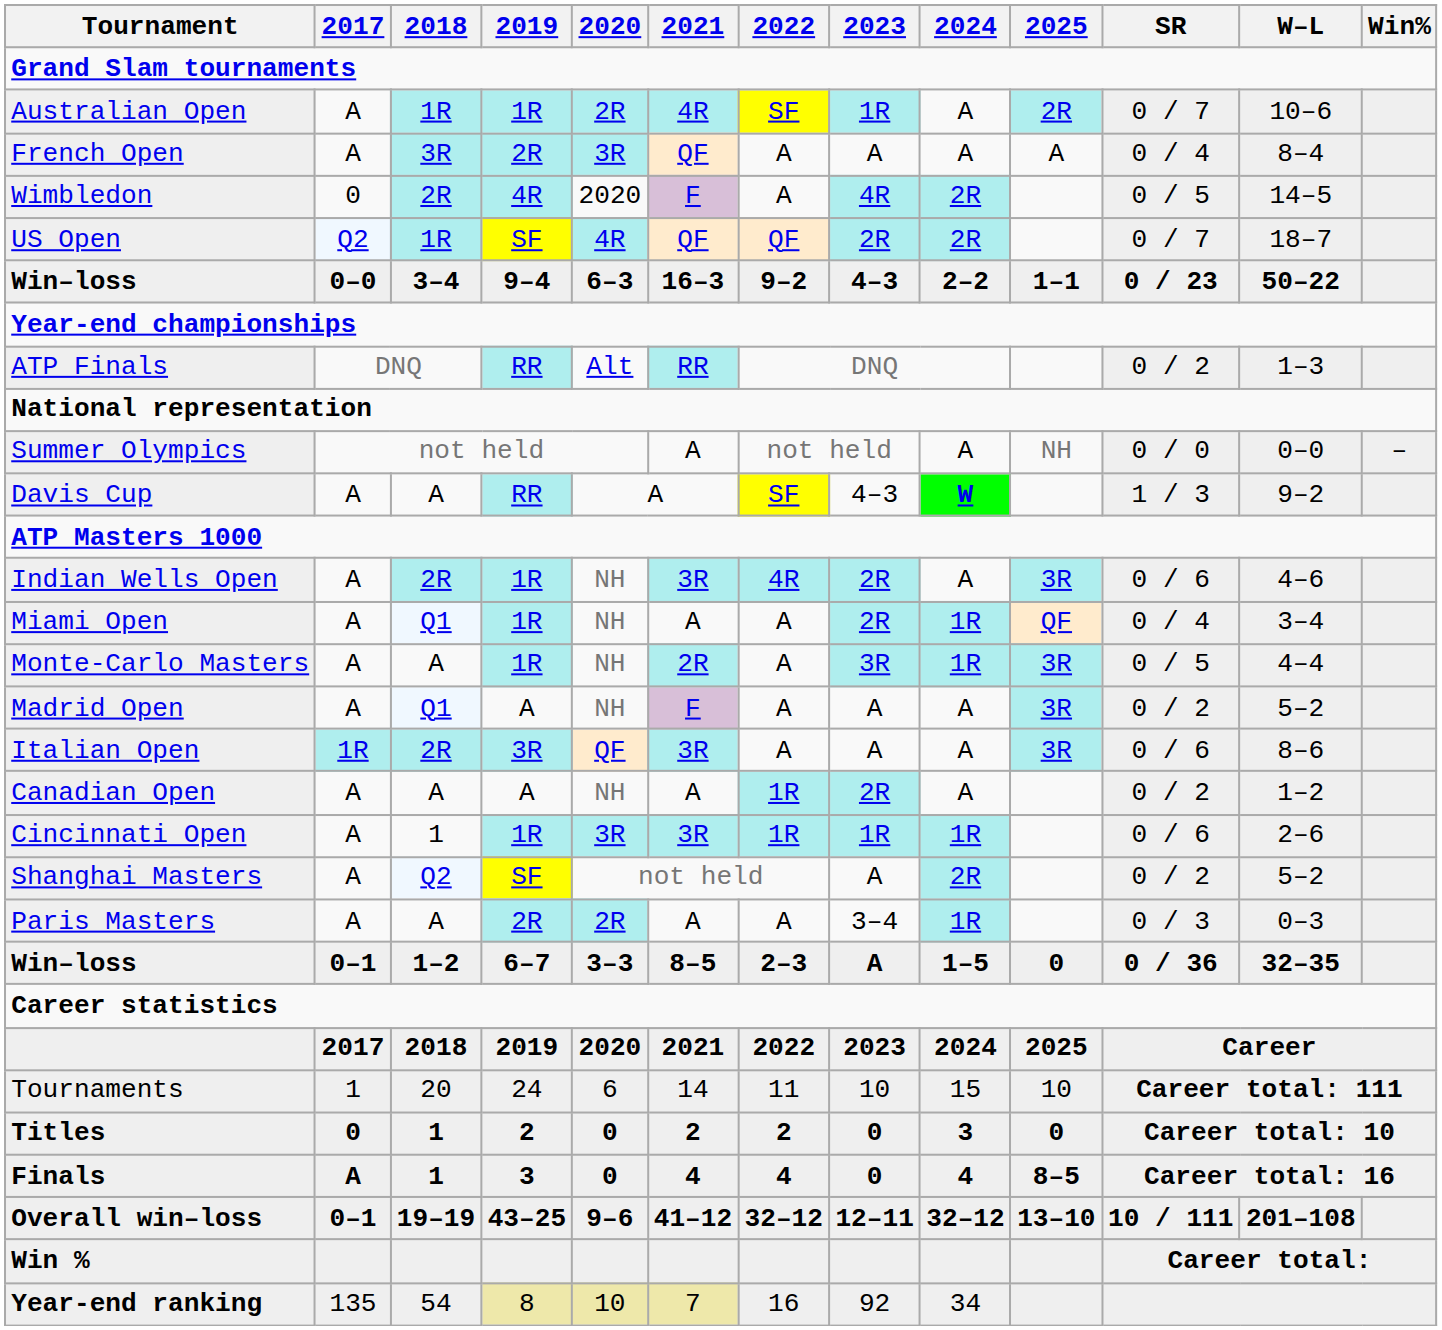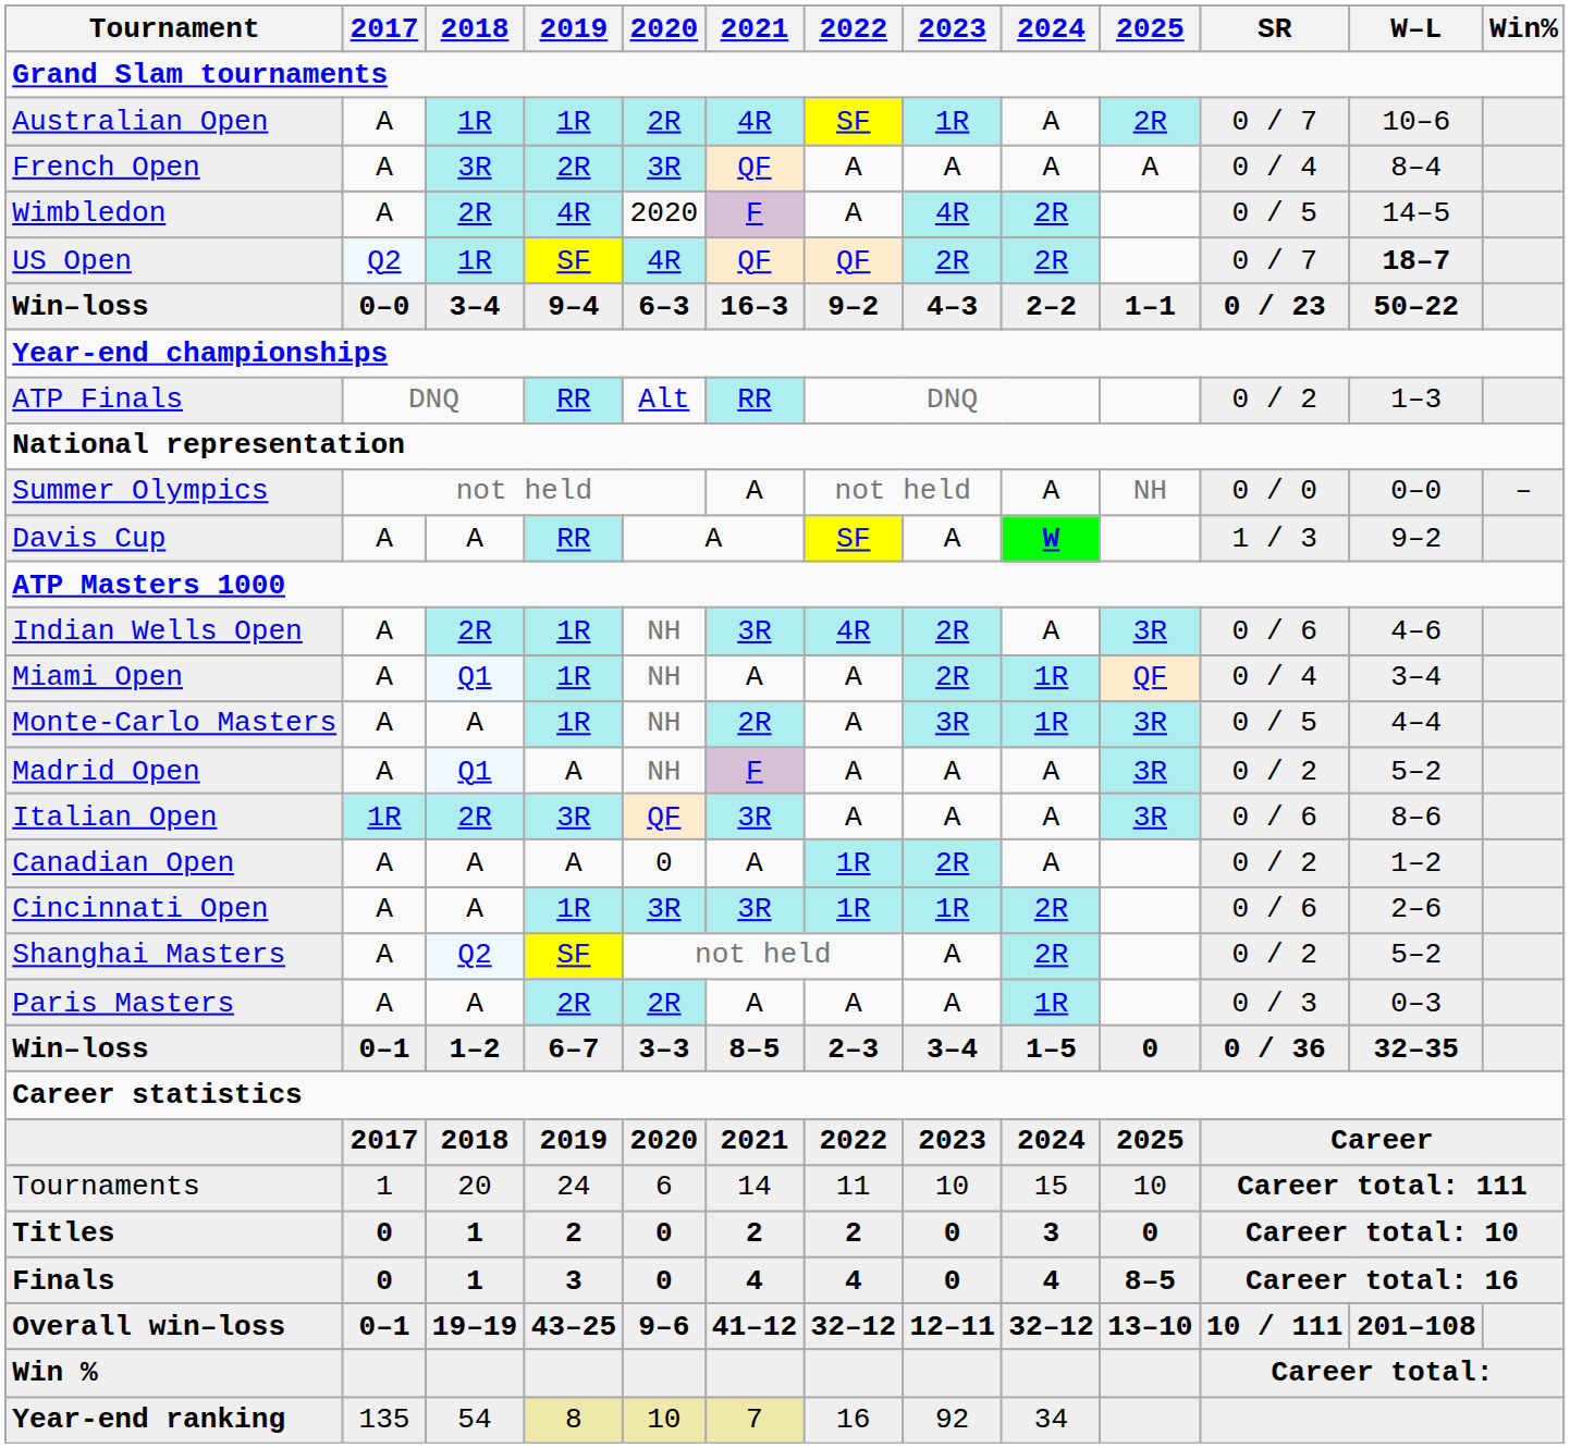 <table class=wikitable style=text-align:center;>
 <tr>
 <th>Tournament</th>
 <th><a href='#'>2017</a></th>
 <th><a href='#'>2018</a></th>
 <th><a href='#'>2019</a></th>
 <th><a href='#'>2020</a></th>
 <th><a href='#'>2021</a></th>
 <th><a href='#'>2022</a></th>
 <th><a href='#'>2023</a></th>
 <th><a href='#'>2024</a></th>
 <th><a href='#'>2025</a></th>
 <th>SR</th>
 <th>W–L</th>
 <th>Win%</th>
 </tr>
 <tr>
 <td colspan="13" align="left"><strong><a href='#'>Grand Slam tournaments</a></strong></td>
 </tr>
 <tr>
 <td bgcolor=efefef align=left><a href='#'>Australian Open</a></td>
 <td>A</td>
 <td style=background:#afeeee><a href='#'>1R</a></td>
 <td style=background:#afeeee><a href='#'>1R</a></td>
 <td style=background:#afeeee><a href='#'>2R</a></td>
 <td style=background:#afeeee><a href='#'>4R</a></td>
 <td style=background:yellow><a href='#'>SF</a></td>
 <td style=background:#afeeee><a href='#'>1R</a></td>
 <td>A</td>
 <td style=background:#afeeee><a href='#'>2R</a></td>
 <td bgcolor=efefef>0 / 7</td>
 <td bgcolor=efefef>10–6</td>
 <td bgcolor=efefef></td>
 </tr>
 <tr>
 <td bgcolor=efefef align=left><a href='#'>French Open</a></td>
 <td>A</td>
 <td style=background:#afeeee><a href='#'>3R</a></td>
 <td style=background:#afeeee><a href='#'>2R</a></td>
 <td style=background:#afeeee><a href='#'>3R</a></td>
 <td style=background:#ffebcd><a href='#'>QF</a></td>
 <td>A</td>
 <td>A</td>
 <td>A</td>
 <td>A</td>
 <td bgcolor=efefef>0 / 4</td>
 <td bgcolor=efefef>8–4</td>
 <td bgcolor=efefef></td>
 </tr>
 <tr>
 <td bgcolor=efefef align=left><a href='#'>Wimbledon</a></td>
-<td>0</td>
+<td>A</td>
 <td style=background:#afeeee><a href='#'>2R</a></td>
 <td style=background:#afeeee><a href='#'>4R</a></td>
 <td>2020</td>
 <td style=background:thistle><a href='#'>F</a></td>
 <td>A</td>
 <td style=background:#afeeee><a href='#'>4R</a></td>
 <td style=background:#afeeee><a href='#'>2R</a></td>
 <td></td>
 <td bgcolor=efefef>0 / 5</td>
 <td bgcolor=efefef>14–5</td>
 <td bgcolor=efefef></td>
 </tr>
 <tr>
 <td bgcolor=efefef align=left><a href='#'>US Open</a></td>
 <td style=background:#f0f8ff><a href='#'>Q2</a></td>
 <td style=background:#afeeee><a href='#'>1R</a></td>
 <td style=background:yellow><a href='#'>SF</a></td>
 <td style=background:#afeeee><a href='#'>4R</a></td>
 <td style=background:#ffebcd><a href='#'>QF</a></td>
 <td style=background:#ffebcd><a href='#'>QF</a></td>
 <td style=background:#afeeee><a href='#'>2R</a></td>
 <td style=background:#afeeee><a href='#'>2R</a></td>
 <td></td>
 <td bgcolor=efefef>0 / 7</td>
-<td bgcolor=efefef>18–7</td>
+<td bgcolor=efefef><strong>18–7</strong></td>
 <td bgcolor=efefef></td>
 </tr>
 <tr style=font-weight:bold;background:#efefef>
 <td style=text-align:left>Win–loss</td>
 <td>0–0</td>
 <td>3–4</td>
 <td>9–4</td>
 <td>6–3</td>
 <td>16–3</td>
 <td>9–2</td>
 <td>4–3</td>
 <td>2–2</td>
 <td>1–1</td>
 <td>0 / 23</td>
 <td>50–22</td>
 <td></td>
 </tr>
 <tr>
 <td colspan="13" style="text-align:left"><strong><a href='#'>Year-end championships</a></strong></td>
 </tr>
 <tr>
 <td align=left style=background:#efefef><a href='#'>ATP Finals</a></td>
 <td colspan=2 style=color:#767676>DNQ</td>
 <td style=background:#afeeee><a href='#'>RR</a></td>
 <td><a href='#'>Alt</a></td>
 <td style=background:#afeeee><a href='#'>RR</a></td>
 <td colspan=3 style=color:#767676>DNQ</td>
 <td></td>
 <td bgcolor=efefef>0 / 2</td>
 <td bgcolor=efefef>1–3</td>
 <td bgcolor=efefef></td>
 </tr>
 <tr>
 <td colspan="13" style=text-align:left><strong>National representation</strong></td>
 </tr>
 <tr>
 <td bgcolor=efefef align=left><a href='#'>Summer Olympics</a></td>
 <td colspan=4 style=color:#767676>not held</td>
 <td>A</td>
 <td colspan=2 style=color:#767676>not held</td>
 <td>A</td>
 <td style=color:#767676>NH</td>
 <td bgcolor=efefef>0 / 0</td>
 <td bgcolor=efefef>0–0</td>
 <td bgcolor=efefef>–</td>
 </tr>
 <tr>
 <td bgcolor=efefef align=left><a href='#'>Davis Cup</a></td>
 <td>A</td>
 <td>A</td>
 <td style=background:#afeeee><a href='#'>RR</a></td>
 <td colspan=2>A</td>
 <td style=background:yellow><a href='#'>SF</a></td>
-<td>4–3</td>
+<td>A</td>
 <td style=background:lime><a href='#'><strong>W</strong></a></td>
 <td></td>
 <td bgcolor=efefef>1 / 3</td>
 <td bgcolor=efefef>9–2</td>
 <td bgcolor=efefef></td>
 </tr>
 <tr>
 <td colspan="13" align="left"><strong><a href='#'>ATP Masters 1000</a></strong></td>
 </tr>
 <tr>
 <td bgcolor=efefef align=left><a href='#'>Indian Wells Open</a></td>
 <td>A</td>
 <td style=background:#afeeee><a href='#'>2R</a></td>
 <td style=background:#afeeee><a href='#'>1R</a></td>
 <td style=color:#767676>NH</td>
 <td style=background:#afeeee><a href='#'>3R</a></td>
 <td style=background:#afeeee><a href='#'>4R</a></td>
 <td style=background:#afeeee><a href='#'>2R</a></td>
 <td>A</td>
 <td style=background:#afeeee><a href='#'>3R</a></td>
 <td bgcolor=efefef>0 / 6</td>
 <td bgcolor=efefef>4–6</td>
 <td bgcolor=efefef></td>
 </tr>
 <tr>
 <td bgcolor=efefef align=left><a href='#'>Miami Open</a></td>
 <td>A</td>
 <td style=background:#f0f8ff><a href='#'>Q1</a></td>
 <td style=background:#afeeee><a href='#'>1R</a></td>
 <td style=color:#767676>NH</td>
 <td>A</td>
 <td>A</td>
 <td style=background:#afeeee><a href='#'>2R</a></td>
 <td style=background:#afeeee><a href='#'>1R</a></td>
 <td style=background:#ffebcd><a href='#'>QF</a></td>
 <td bgcolor=efefef>0 / 4</td>
 <td bgcolor=efefef>3–4</td>
 <td bgcolor=efefef></td>
 </tr>
 <tr>
 <td bgcolor=efefef align=left><a href='#'>Monte-Carlo Masters</a></td>
 <td>A</td>
 <td>A</td>
 <td style=background:#afeeee><a href='#'>1R</a></td>
 <td style=color:#767676>NH</td>
 <td style=background:#afeeee><a href='#'>2R</a></td>
 <td>A</td>
 <td style=background:#afeeee><a href='#'>3R</a></td>
 <td style=background:#afeeee><a href='#'>1R</a></td>
 <td style=background:#afeeee><a href='#'>3R</a></td>
 <td bgcolor=efefef>0 / 5</td>
 <td bgcolor=efefef>4–4</td>
 <td bgcolor=efefef></td>
 </tr>
 <tr>
 <td bgcolor=efefef align=left><a href='#'>Madrid Open</a></td>
 <td>A</td>
 <td style=background:#f0f8ff><a href='#'>Q1</a></td>
 <td>A</td>
 <td style=color:#767676>NH</td>
 <td style=background:thistle><a href='#'>F</a></td>
 <td>A</td>
 <td>A</td>
 <td>A</td>
 <td style=background:#afeeee><a href='#'>3R</a></td>
 <td bgcolor=efefef>0 / 2</td>
 <td bgcolor=efefef>5–2</td>
 <td bgcolor=efefef></td>
 </tr>
 <tr>
 <td bgcolor=efefef align=left><a href='#'>Italian Open</a></td>
 <td style=background:#afeeee><a href='#'>1R</a></td>
 <td style=background:#afeeee><a href='#'>2R</a></td>
 <td style=background:#afeeee><a href='#'>3R</a></td>
 <td style=background:#ffebcd><a href='#'>QF</a></td>
 <td style=background:#afeeee><a href='#'>3R</a></td>
 <td>A</td>
 <td>A</td>
 <td>A</td>
 <td style=background:#afeeee><a href='#'>3R</a></td>
 <td bgcolor=efefef>0 / 6</td>
 <td bgcolor=efefef>8–6</td>
 <td bgcolor=efefef></td>
 </tr>
 <tr>
 <td bgcolor=efefef align=left><a href='#'>Canadian Open</a></td>
 <td>A</td>
 <td>A</td>
 <td>A</td>
-<td style=color:#767676>NH</td>
+<td>0</td>
 <td>A</td>
 <td style=background:#afeeee><a href='#'>1R</a></td>
 <td style=background:#afeeee><a href='#'>2R</a></td>
 <td>A</td>
 <td></td>
 <td bgcolor=efefef>0 / 2</td>
 <td bgcolor=efefef>1–2</td>
 <td bgcolor=efefef></td>
 </tr>
 <tr>
 <td bgcolor=efefef align=left><a href='#'>Cincinnati Open</a></td>
 <td>A</td>
-<td>1</td>
+<td>A</td>
 <td style=background:#afeeee><a href='#'>1R</a></td>
 <td style=background:#afeeee><a href='#'>3R</a></td>
 <td style=background:#afeeee><a href='#'>3R</a></td>
 <td style=background:#afeeee><a href='#'>1R</a></td>
 <td style=background:#afeeee><a href='#'>1R</a></td>
-<td style=background:#afeeee><a href='#'>1R</a></td>
+<td style=background:#afeeee><a href='#'>2R</a></td>
 <td></td>
 <td bgcolor=efefef>0 / 6</td>
 <td bgcolor=efefef>2–6</td>
 <td bgcolor=efefef></td>
 </tr>
 <tr>
 <td bgcolor=efefef align=left><a href='#'>Shanghai Masters</a></td>
 <td>A</td>
 <td style=background:#f0f8ff><a href='#'>Q2</a></td>
 <td style=background:yellow><a href='#'>SF</a></td>
 <td colspan=3 style=color:#767676>not held</td>
 <td>A</td>
 <td style=background:#afeeee><a href='#'>2R</a></td>
 <td></td>
 <td bgcolor=efefef>0 / 2</td>
 <td bgcolor=efefef>5–2</td>
 <td bgcolor=efefef></td>
 </tr>
 <tr>
 <td bgcolor=efefef align=left><a href='#'>Paris Masters</a></td>
 <td>A</td>
 <td>A</td>
 <td style=background:#afeeee><a href='#'>2R</a></td>
 <td style=background:#afeeee><a href='#'>2R</a></td>
 <td>A</td>
 <td>A</td>
-<td>3–4</td>
+<td>A</td>
 <td style=background:#afeeee><a href='#'>1R</a></td>
 <td></td>
 <td bgcolor=efefef>0 / 3</td>
 <td bgcolor=efefef>0–3</td>
 <td bgcolor=efefef></td>
 </tr>
 <tr style=font-weight:bold;background:#efefef>
 <td style=text-align:left>Win–loss</td>
 <td>0–1</td>
 <td>1–2</td>
 <td>6–7</td>
 <td>3–3</td>
 <td>8–5</td>
 <td>2–3</td>
-<td>A</td>
+<td>3–4</td>
 <td>1–5</td>
 <td>0</td>
 <td>0 / 36</td>
 <td>32–35</td>
 <td></td>
 </tr>
 <tr>
 <td colspan="13" align="left"><strong>Career statistics</strong></td>
 </tr>
 <tr style=background:#efefef;font-weight:bold>
 <td></td>
 <td>2017</td>
 <td>2018</td>
 <td>2019</td>
 <td>2020</td>
 <td>2021</td>
 <td>2022</td>
 <td>2023</td>
 <td>2024</td>
 <td>2025</td>
 <td colspan="3">Career</td>
 </tr>
 <tr bgcolor=efefef>
 <td style=text-align:left>Tournaments</td>
 <td>1</td>
 <td>20</td>
 <td>24</td>
 <td>6</td>
 <td>14</td>
 <td>11</td>
 <td>10</td>
 <td>15</td>
 <td>10</td>
 <td colspan=3><strong>Career total: 111</strong></td>
 </tr>
 <tr style=font-weight:bold;background:#efefef>
 <td style=text-align:left>Titles</td>
 <td>0</td>
 <td>1</td>
 <td>2</td>
 <td>0</td>
 <td>2</td>
 <td>2</td>
 <td>0</td>
 <td>3</td>
 <td>0</td>
 <td colspan=3>Career total: 10</td>
 </tr>
 <tr style=font-weight:bold;background:#efefef>
 <td style=text-align:left>Finals</td>
-<td>A</td>
+<td>0</td>
 <td>1</td>
 <td>3</td>
 <td>0</td>
 <td>4</td>
 <td>4</td>
 <td>0</td>
 <td>4</td>
 <td>8–5</td>
 <td colspan=3>Career total: 16</td>
 </tr>
 <tr style=font-weight:bold;background:#efefef>
 <td style=text-align:left>Overall win–loss</td>
 <td>0–1</td>
 <td>19–19</td>
 <td>43–25</td>
 <td>9–6</td>
 <td>41–12</td>
 <td>32–12</td>
 <td>12–11</td>
 <td>32–12</td>
 <td>13–10</td>
 <td>10 / 111</td>
 <td>201–108</td>
 <td></td>
 </tr>
 <tr style=font-weight:bold;background:#efefef>
 <td style=text-align:left>Win %</td>
 <td></td>
 <td></td>
 <td></td>
 <td></td>
 <td></td>
 <td></td>
 <td></td>
 <td></td>
 <td></td>
 <td colspan=3>Career total: </td>
 </tr>
 <tr bgcolor=efefef>
 <td style=text-align:left><strong>Year-end ranking</strong></td>
 <td>135</td>
 <td>54</td>
 <td style=background:#eee8aa>8</td>
 <td style=background:#eee8aa>10</td>
 <td style=background:#eee8aa>7</td>
 <td>16</td>
 <td>92</td>
 <td>34</td>
 <td></td>
 <td colspan=3></td>
 </tr>
 </table>
